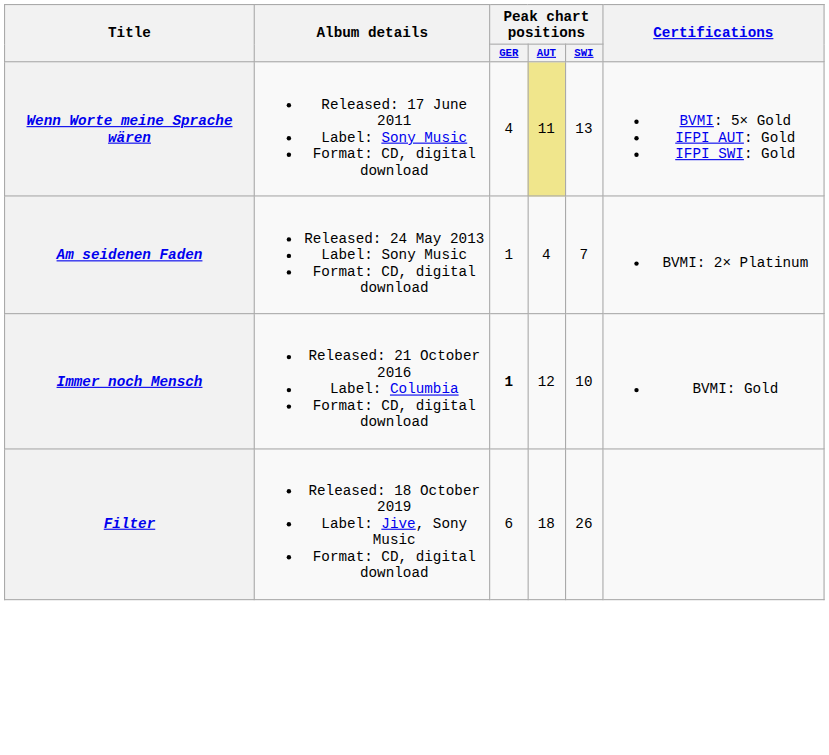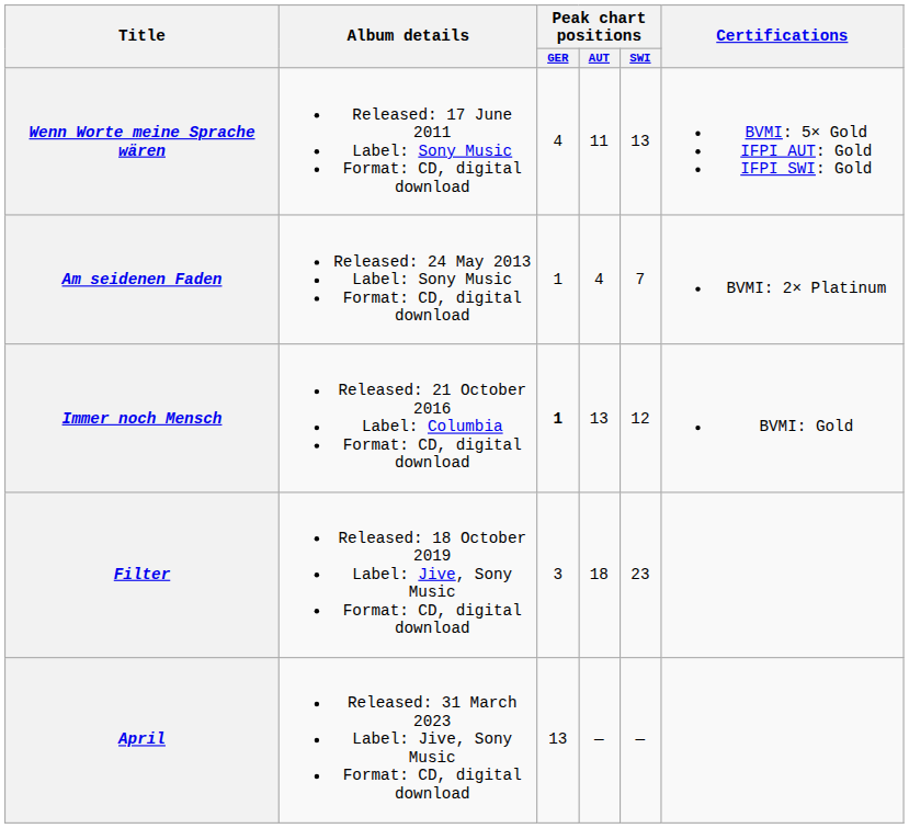 <table class="wikitable plainrowheaders" style="text-align:center;" border="1">
 <tr>
 <th scope="col" rowspan="2" style="width:17em;">Title</th>
 <th scope="col" rowspan="2" style="width:16em;">Album details</th>
 <th scope="col" colspan="3">Peak chart positions</th>
 <th scope="col" rowspan="2" style="width:15em;"><a href='#'>Certifications</a></th>
 </tr>
 <tr style="font-size:smaller;">
 <th scope="col" style="width:3em;font-size:90%;"><a href='#'>GER</a><br></th>
 <th scope="col" style="width:3em;font-size:90%;"><a href='#'>AUT</a><br></th>
 <th scope="col" style="width:3em;font-size:90%;"><a href='#'>SWI</a><br></th>
 </tr>
 <tr>
 <th scope="row"><em><a href='#'>Wenn Worte meine Sprache wären</a></em></th>
 <td><br><ul><li>Released: 17 June 2011</li><li>Label: <a href='#'>Sony Music</a></li><li>Format: CD, digital download</li></ul></td>
 <td>4</td>
-<td style="background: khaki;">11</td>
+<td>11</td>
 <td>13</td>
 <td><br><ul><li><a href='#'>BVMI</a>: 5× Gold</li><li><a href='#'>IFPI AUT</a>: Gold</li><li><a href='#'>IFPI SWI</a>: Gold</li></ul></td>
 </tr>
 <tr>
 <th scope="row"><em><a href='#'>Am seidenen Faden</a></em></th>
 <td><br><ul><li>Released: 24 May 2013</li><li>Label: Sony Music</li><li>Format: CD, digital download</li></ul></td>
 <td>1</td>
 <td>4</td>
 <td>7</td>
 <td><br><ul><li>BVMI: 2× Platinum</li></ul></td>
 </tr>
 <tr>
 <th scope="row"><em><a href='#'>Immer noch Mensch</a></em></th>
 <td><br><ul><li>Released: 21 October 2016</li><li>Label: <a href='#'>Columbia</a></li><li>Format: CD, digital download</li></ul></td>
 <td><strong>1</strong></td>
+<td>13</td>
 <td>12</td>
-<td>10</td>
 <td><br><ul><li>BVMI: Gold</li></ul></td>
 </tr>
 <tr>
 <th scope="row"><em><a href='#'>Filter</a></em></th>
 <td><br><ul><li>Released: 18 October 2019</li><li>Label: <a href='#'>Jive</a>, Sony Music</li><li>Format: CD, digital download</li></ul></td>
-<td>6</td>
+<td>3</td>
 <td>18</td>
-<td>26</td>
+<td>23</td>
+<td></td>
+</tr>
+<tr>
+<th scope="row"><em><a href='#'>April</a></em></th>
+<td><br><ul><li>Released: 31 March 2023</li><li>Label: Jive, Sony Music</li><li>Format: CD, digital download</li></ul></td>
+<td>13</td>
+<td>—</td>
+<td>—</td>
 <td></td>
 </tr>
 </table>
